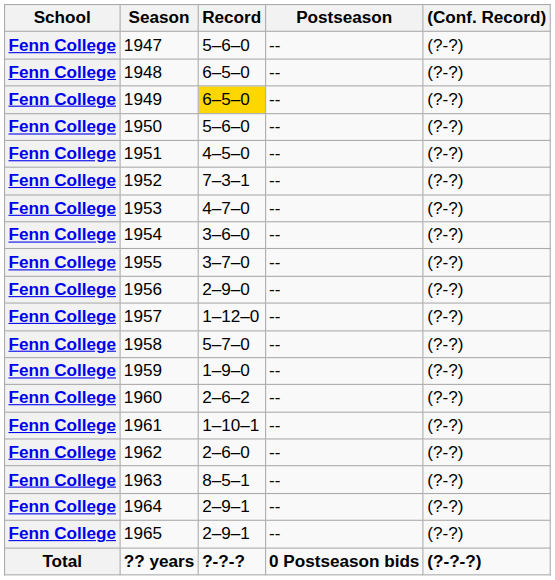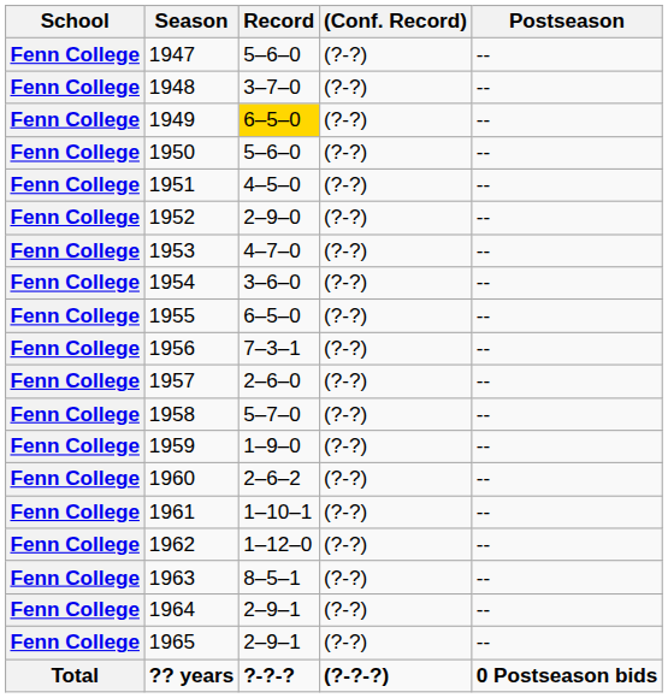 <table class="wikitable">
 <tr>
 <th>School</th>
 <th>Season</th>
 <th>Record</th>
+<th>(Conf. Record)</th>
 <th>Postseason</th>
-<th>(Conf. Record)</th>
 </tr>
 <tr>
 <th><a href='#'>Fenn College</a></th>
 <td>1947</td>
 <td>5–6–0</td>
+<td>(?-?)</td>
 <td>--</td>
-<td>(?-?)</td>
 </tr>
 <tr>
 <th><a href='#'>Fenn College</a></th>
 <td>1948</td>
-<td>6–5–0</td>
+<td>3–7–0</td>
+<td>(?-?)</td>
 <td>--</td>
-<td>(?-?)</td>
 </tr>
 <tr>
 <th><a href='#'>Fenn College</a></th>
 <td>1949</td>
 <td style="background: gold;">6–5–0</td>
+<td>(?-?)</td>
 <td>--</td>
-<td>(?-?)</td>
 </tr>
 <tr>
 <th><a href='#'>Fenn College</a></th>
 <td>1950</td>
 <td>5–6–0</td>
+<td>(?-?)</td>
 <td>--</td>
-<td>(?-?)</td>
 </tr>
 <tr>
 <th><a href='#'>Fenn College</a></th>
 <td>1951</td>
 <td>4–5–0</td>
+<td>(?-?)</td>
 <td>--</td>
-<td>(?-?)</td>
 </tr>
 <tr>
 <th><a href='#'>Fenn College</a></th>
 <td>1952</td>
-<td>7–3–1</td>
+<td>2–9–0</td>
+<td>(?-?)</td>
 <td>--</td>
-<td>(?-?)</td>
 </tr>
 <tr>
 <th><a href='#'>Fenn College</a></th>
 <td>1953</td>
 <td>4–7–0</td>
+<td>(?-?)</td>
 <td>--</td>
-<td>(?-?)</td>
 </tr>
 <tr>
 <th><a href='#'>Fenn College</a></th>
 <td>1954</td>
 <td>3–6–0</td>
+<td>(?-?)</td>
 <td>--</td>
-<td>(?-?)</td>
 </tr>
 <tr>
 <th><a href='#'>Fenn College</a></th>
 <td>1955</td>
-<td>3–7–0</td>
+<td>6–5–0</td>
+<td>(?-?)</td>
 <td>--</td>
-<td>(?-?)</td>
 </tr>
 <tr>
 <th><a href='#'>Fenn College</a></th>
 <td>1956</td>
-<td>2–9–0</td>
+<td>7–3–1</td>
+<td>(?-?)</td>
 <td>--</td>
-<td>(?-?)</td>
 </tr>
 <tr>
 <th><a href='#'>Fenn College</a></th>
 <td>1957</td>
-<td>1–12–0</td>
+<td>2–6–0</td>
+<td>(?-?)</td>
 <td>--</td>
-<td>(?-?)</td>
 </tr>
 <tr>
 <th><a href='#'>Fenn College</a></th>
 <td>1958</td>
 <td>5–7–0</td>
+<td>(?-?)</td>
 <td>--</td>
-<td>(?-?)</td>
 </tr>
 <tr>
 <th><a href='#'>Fenn College</a></th>
 <td>1959</td>
 <td>1–9–0</td>
+<td>(?-?)</td>
 <td>--</td>
-<td>(?-?)</td>
 </tr>
 <tr>
 <th><a href='#'>Fenn College</a></th>
 <td>1960</td>
 <td>2–6–2</td>
+<td>(?-?)</td>
 <td>--</td>
-<td>(?-?)</td>
 </tr>
 <tr>
 <th><a href='#'>Fenn College</a></th>
 <td>1961</td>
 <td>1–10–1</td>
+<td>(?-?)</td>
 <td>--</td>
-<td>(?-?)</td>
 </tr>
 <tr>
 <th><a href='#'>Fenn College</a></th>
 <td>1962</td>
-<td>2–6–0</td>
+<td>1–12–0</td>
+<td>(?-?)</td>
 <td>--</td>
-<td>(?-?)</td>
 </tr>
 <tr>
 <th><a href='#'>Fenn College</a></th>
 <td>1963</td>
 <td>8–5–1</td>
+<td>(?-?)</td>
 <td>--</td>
-<td>(?-?)</td>
 </tr>
 <tr>
 <th><a href='#'>Fenn College</a></th>
 <td>1964</td>
 <td>2–9–1</td>
+<td>(?-?)</td>
 <td>--</td>
-<td>(?-?)</td>
 </tr>
 <tr>
 <th><a href='#'>Fenn College</a></th>
 <td>1965</td>
 <td>2–9–1</td>
+<td>(?-?)</td>
 <td>--</td>
-<td>(?-?)</td>
 </tr>
 <tr>
 <th><strong>Total</strong></th>
 <td><strong>?? years</strong></td>
 <td><strong>?-?-?</strong></td>
+<td><strong>(?-?-?)</strong></td>
 <td><strong>0 Postseason bids</strong></td>
-<td><strong>(?-?-?)</strong></td>
 </tr>
 </table>
